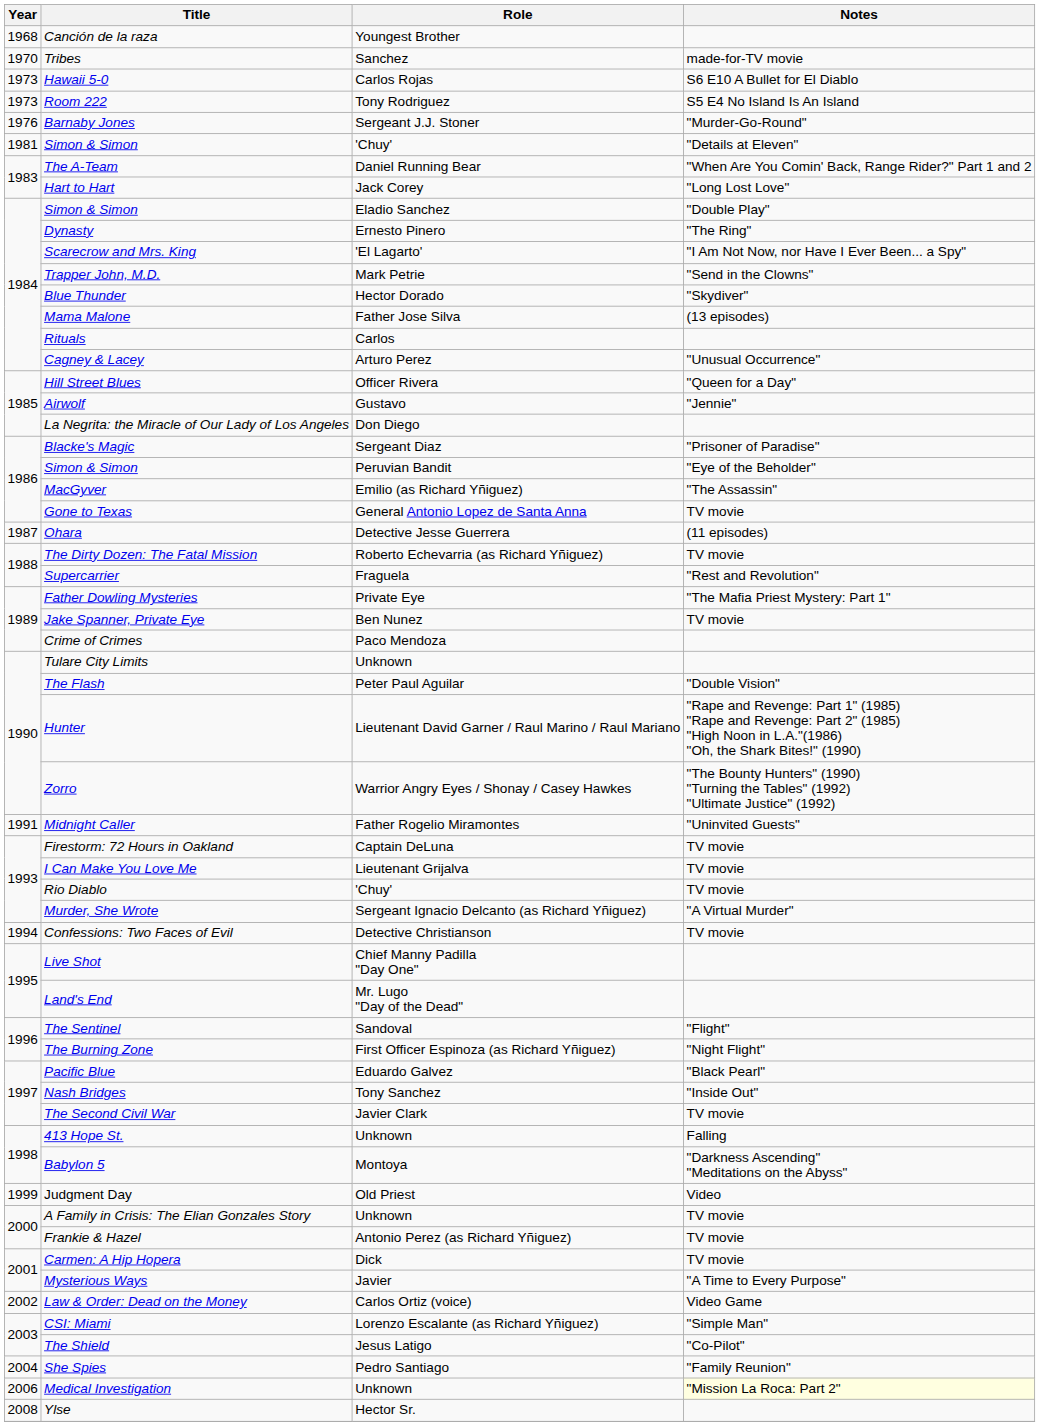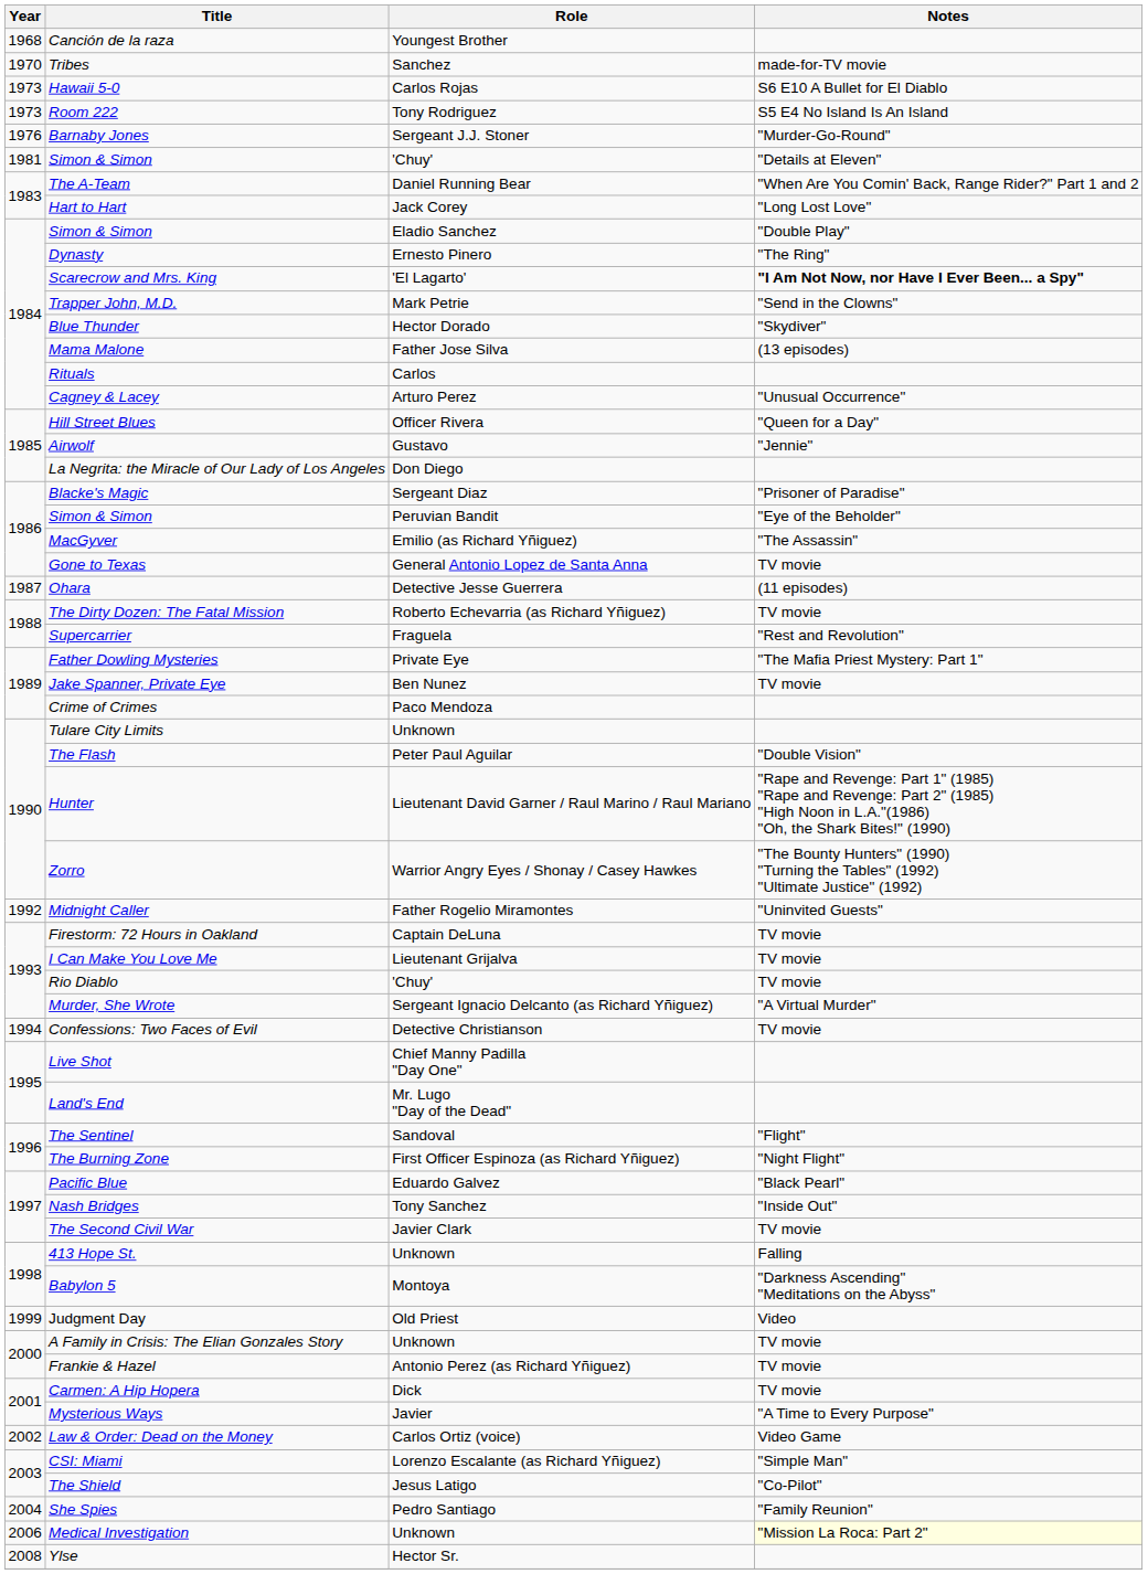 <table class="wikitable sortable">
 <tr>
 <th>Year</th>
 <th>Title</th>
 <th>Role</th>
 <th>Notes</th>
 </tr>
 <tr>
 <td>1968</td>
 <td><em>Canción de la raza</em></td>
 <td>Youngest Brother</td>
 <td></td>
 </tr>
 <tr>
 <td>1970</td>
 <td><em>Tribes</em></td>
 <td>Sanchez</td>
 <td>made-for-TV movie</td>
 </tr>
 <tr>
 <td>1973</td>
 <td><em><a href='#'>Hawaii 5-0</a></em></td>
 <td>Carlos Rojas</td>
 <td>S6 E10 A Bullet for El Diablo</td>
 </tr>
 <tr>
 <td>1973</td>
 <td><em><a href='#'>Room 222</a></em></td>
 <td>Tony Rodriguez</td>
 <td>S5 E4 No Island Is An Island</td>
 </tr>
 <tr>
 <td>1976</td>
 <td><em><a href='#'>Barnaby Jones</a></em></td>
 <td>Sergeant J.J. Stoner</td>
 <td>"Murder-Go-Round"</td>
 </tr>
 <tr>
 <td>1981</td>
 <td><em><a href='#'>Simon & Simon</a></em></td>
 <td>'Chuy'</td>
 <td>"Details at Eleven"</td>
 </tr>
 <tr>
 <td rowspan=2>1983</td>
 <td><em><a href='#'>The A-Team</a></em></td>
 <td>Daniel Running Bear</td>
 <td>"When Are You Comin' Back, Range Rider?" Part 1 and 2</td>
 </tr>
 <tr>
 <td><em><a href='#'>Hart to Hart</a></em></td>
 <td>Jack Corey</td>
 <td>"Long Lost Love"</td>
 </tr>
 <tr>
 <td rowspan=8>1984</td>
 <td><em><a href='#'>Simon & Simon</a></em></td>
 <td>Eladio Sanchez</td>
 <td>"Double Play"</td>
 </tr>
 <tr>
 <td><em><a href='#'>Dynasty</a></em></td>
 <td>Ernesto Pinero</td>
 <td>"The Ring"</td>
 </tr>
 <tr>
 <td><em><a href='#'>Scarecrow and Mrs. King</a></em></td>
 <td>'El Lagarto'</td>
-<td>"I Am Not Now, nor Have I Ever Been... a Spy"</td>
+<td><strong>"I Am Not Now, nor Have I Ever Been... a Spy"</strong></td>
 </tr>
 <tr>
 <td><em><a href='#'>Trapper John, M.D.</a></em></td>
 <td>Mark Petrie</td>
 <td>"Send in the Clowns"</td>
 </tr>
 <tr>
 <td><em><a href='#'>Blue Thunder</a></em></td>
 <td>Hector Dorado</td>
 <td>"Skydiver"</td>
 </tr>
 <tr>
 <td><em><a href='#'>Mama Malone</a></em></td>
 <td>Father Jose Silva</td>
 <td>(13 episodes)</td>
 </tr>
 <tr>
 <td><em><a href='#'>Rituals</a></em></td>
 <td>Carlos</td>
 <td></td>
 </tr>
 <tr>
 <td><em><a href='#'>Cagney & Lacey</a></em></td>
 <td>Arturo Perez</td>
 <td>"Unusual Occurrence"</td>
 </tr>
 <tr>
 <td rowspan=3>1985</td>
 <td><em><a href='#'>Hill Street Blues</a></em></td>
 <td>Officer Rivera</td>
 <td>"Queen for a Day"</td>
 </tr>
 <tr>
 <td><em><a href='#'>Airwolf</a></em></td>
 <td>Gustavo</td>
 <td>"Jennie"</td>
 </tr>
 <tr>
 <td><em>La Negrita: the Miracle of Our Lady of Los Angeles</em></td>
 <td>Don Diego</td>
 <td></td>
 </tr>
 <tr>
 <td rowspan=4>1986</td>
 <td><em><a href='#'>Blacke's Magic</a></em></td>
 <td>Sergeant Diaz</td>
 <td>"Prisoner of Paradise"</td>
 </tr>
 <tr>
 <td><em><a href='#'>Simon & Simon</a></em></td>
 <td>Peruvian Bandit</td>
 <td>"Eye of the Beholder"</td>
 </tr>
 <tr>
 <td><em><a href='#'>MacGyver</a></em></td>
 <td>Emilio (as Richard Yñiguez)</td>
 <td>"The Assassin"</td>
 </tr>
 <tr>
 <td><em><a href='#'>Gone to Texas</a></em></td>
 <td>General <a href='#'>Antonio Lopez de Santa Anna</a></td>
 <td>TV movie</td>
 </tr>
 <tr>
 <td>1987</td>
 <td><em><a href='#'>Ohara</a></em></td>
 <td>Detective Jesse Guerrera</td>
 <td>(11 episodes)</td>
 </tr>
 <tr>
 <td rowspan=2>1988</td>
 <td><em><a href='#'>The Dirty Dozen: The Fatal Mission</a></em></td>
 <td>Roberto Echevarria (as Richard Yñiguez)</td>
 <td>TV movie</td>
 </tr>
 <tr>
 <td><em><a href='#'>Supercarrier</a></em></td>
 <td>Fraguela</td>
 <td>"Rest and Revolution"</td>
 </tr>
 <tr>
 <td rowspan=3>1989</td>
 <td><em><a href='#'>Father Dowling Mysteries</a></em></td>
 <td>Private Eye</td>
 <td>"The Mafia Priest Mystery: Part 1"</td>
 </tr>
 <tr>
 <td><em><a href='#'>Jake Spanner, Private Eye</a></em></td>
 <td>Ben Nunez</td>
 <td>TV movie</td>
 </tr>
 <tr>
 <td><em>Crime of Crimes</em></td>
 <td>Paco Mendoza</td>
 <td></td>
 </tr>
 <tr>
 <td rowspan=4>1990</td>
 <td><em>Tulare City Limits</em></td>
 <td>Unknown</td>
 <td></td>
 </tr>
 <tr>
 <td><em><a href='#'>The Flash</a></em></td>
 <td>Peter Paul Aguilar</td>
 <td>"Double Vision"</td>
 </tr>
 <tr>
 <td><em><a href='#'>Hunter</a></em></td>
 <td>Lieutenant David Garner / Raul Marino / Raul Mariano</td>
 <td>"Rape and Revenge: Part 1" (1985)<br>"Rape and Revenge: Part 2" (1985)<br>"High Noon in L.A."(1986)<br>"Oh, the Shark Bites!" (1990)</td>
 </tr>
 <tr>
 <td><em><a href='#'>Zorro</a></em></td>
 <td>Warrior Angry Eyes / Shonay / Casey Hawkes</td>
 <td>"The Bounty Hunters" (1990)<br>"Turning the Tables" (1992)<br>"Ultimate Justice" (1992)</td>
 </tr>
 <tr>
-<td>1991</td>
+<td>1992</td>
 <td><em><a href='#'>Midnight Caller</a></em></td>
 <td>Father Rogelio Miramontes</td>
 <td>"Uninvited Guests"</td>
 </tr>
 <tr>
 <td rowspan=4>1993</td>
 <td><em>Firestorm: 72 Hours in Oakland</em></td>
 <td>Captain DeLuna</td>
 <td>TV movie</td>
 </tr>
 <tr>
 <td><em><a href='#'>I Can Make You Love Me</a></em></td>
 <td>Lieutenant Grijalva</td>
 <td>TV movie</td>
 </tr>
 <tr>
 <td><em>Rio Diablo</em></td>
 <td>'Chuy'</td>
 <td>TV movie</td>
 </tr>
 <tr>
 <td><em><a href='#'>Murder, She Wrote</a></em></td>
 <td>Sergeant Ignacio Delcanto (as Richard Yñiguez)</td>
 <td>"A Virtual Murder"</td>
 </tr>
 <tr>
 <td>1994</td>
 <td><em>Confessions: Two Faces of Evil</em></td>
 <td>Detective Christianson</td>
 <td>TV movie</td>
 </tr>
 <tr>
 <td rowspan=2>1995</td>
 <td><em><a href='#'>Live Shot</a></em></td>
 <td>Chief Manny Padilla<br>"Day One"</td>
 <td></td>
 </tr>
 <tr>
 <td><em><a href='#'>Land's End</a></em></td>
 <td>Mr. Lugo<br>"Day of the Dead"</td>
 <td></td>
 </tr>
 <tr>
 <td rowspan=2>1996</td>
 <td><em><a href='#'>The Sentinel</a></em></td>
 <td>Sandoval</td>
 <td>"Flight"</td>
 </tr>
 <tr>
 <td><em><a href='#'>The Burning Zone</a></em></td>
 <td>First Officer Espinoza (as Richard Yñiguez)</td>
 <td>"Night Flight"</td>
 </tr>
 <tr>
 <td rowspan=3>1997</td>
 <td><em><a href='#'>Pacific Blue</a></em></td>
 <td>Eduardo Galvez</td>
 <td>"Black Pearl"</td>
 </tr>
 <tr>
 <td><em><a href='#'>Nash Bridges</a></em></td>
 <td>Tony Sanchez</td>
 <td>"Inside Out"</td>
 </tr>
 <tr>
 <td><em><a href='#'>The Second Civil War</a></em></td>
 <td>Javier Clark</td>
 <td>TV movie</td>
 </tr>
 <tr>
 <td rowspan=2>1998</td>
 <td><em><a href='#'>413 Hope St.</a></em></td>
 <td>Unknown</td>
 <td>Falling</td>
 </tr>
 <tr>
 <td><em><a href='#'>Babylon 5</a></em></td>
 <td>Montoya</td>
 <td>"Darkness Ascending"<br>"Meditations on the Abyss"</td>
 </tr>
 <tr>
 <td>1999</td>
 <td>Judgment Day</td>
 <td>Old Priest</td>
 <td>Video</td>
 </tr>
 <tr>
 <td rowspan=2>2000</td>
 <td><em>A Family in Crisis: The Elian Gonzales Story</em></td>
 <td>Unknown</td>
 <td>TV movie</td>
 </tr>
 <tr>
 <td><em>Frankie & Hazel</em></td>
 <td>Antonio Perez (as Richard Yñiguez)</td>
 <td>TV movie</td>
 </tr>
 <tr>
 <td rowspan=2>2001</td>
 <td><em><a href='#'>Carmen: A Hip Hopera</a></em></td>
 <td>Dick</td>
 <td>TV movie</td>
 </tr>
 <tr>
 <td><em><a href='#'>Mysterious Ways</a></em></td>
 <td>Javier</td>
 <td>"A Time to Every Purpose"</td>
 </tr>
 <tr>
 <td>2002</td>
 <td><em><a href='#'>Law & Order: Dead on the Money</a></em></td>
 <td>Carlos Ortiz (voice)</td>
 <td>Video Game</td>
 </tr>
 <tr>
 <td rowspan=2>2003</td>
 <td><em><a href='#'>CSI: Miami</a></em></td>
 <td>Lorenzo Escalante (as Richard Yñiguez)</td>
 <td>"Simple Man"</td>
 </tr>
 <tr>
 <td><em><a href='#'>The Shield</a></em></td>
 <td>Jesus Latigo</td>
 <td>"Co-Pilot"</td>
 </tr>
 <tr>
 <td>2004</td>
 <td><em><a href='#'>She Spies</a></em></td>
 <td>Pedro Santiago</td>
 <td>"Family Reunion"</td>
 </tr>
 <tr>
 <td>2006</td>
 <td><em><a href='#'>Medical Investigation</a></em></td>
 <td>Unknown</td>
 <td style="background: lightyellow;">"Mission La Roca: Part 2"</td>
 </tr>
 <tr>
 <td>2008</td>
 <td><em>Ylse</em></td>
 <td>Hector Sr.</td>
 <td></td>
 </tr>
 <tr>
 </tr>
 </table>
